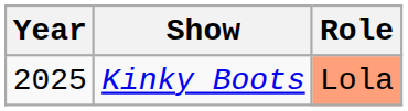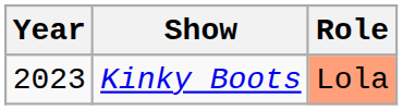 <table class="wikitable">
 <tr>
 <th>Year</th>
 <th>Show</th>
 <th>Role</th>
 </tr>
 <tr>
-<td>2025</td>
+<td>2023</td>
 <td><em><a href='#'>Kinky Boots</a></em></td>
 <td style="background: lightsalmon;">Lola</td>
 </tr>
 </table>
